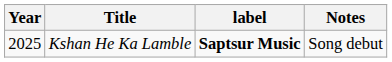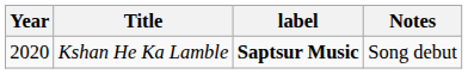 <table class="wikitable">
 <tr>
 <th>Year</th>
 <th>Title</th>
 <th>label</th>
 <th>Notes</th>
 </tr>
 <tr>
-<td>2025</td>
+<td>2020</td>
 <td><em>Kshan He Ka Lamble</em></td>
 <td><strong>Saptsur Music</strong></td>
 <td>Song debut</td>
 </tr>
 </table>
